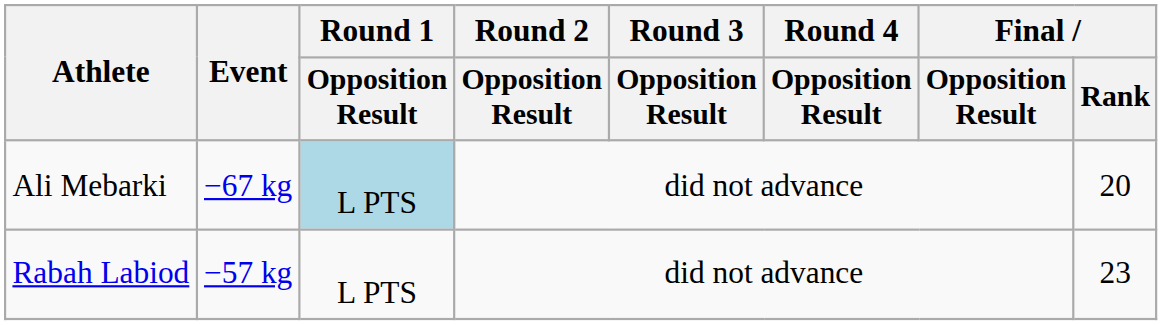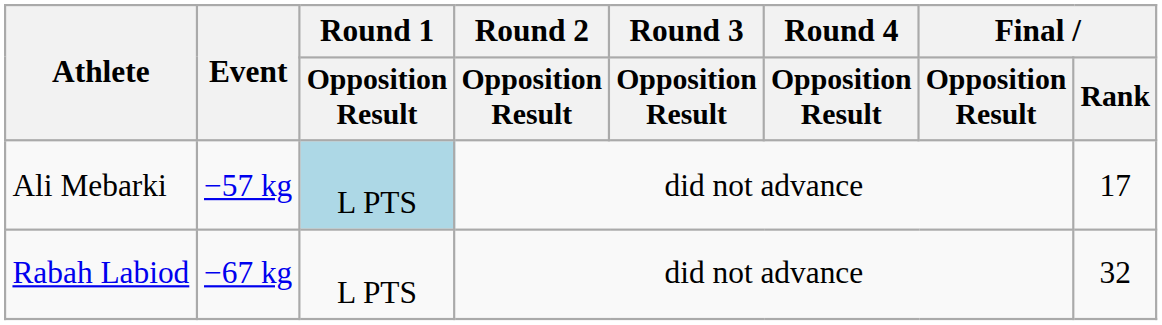 <table class="wikitable" style="font-size:90%">
 <tr>
 <th rowspan="2">Athlete</th>
 <th rowspan="2">Event</th>
 <th>Round 1</th>
 <th>Round 2</th>
 <th>Round 3</th>
 <th>Round 4</th>
 <th colspan=2>Final / </th>
 </tr>
 <tr style="font-size: 95%">
 <th>Opposition<br>Result</th>
 <th>Opposition<br>Result</th>
 <th>Opposition<br>Result</th>
 <th>Opposition<br>Result</th>
 <th>Opposition<br>Result</th>
 <th>Rank</th>
 </tr>
 <tr align=center>
 <td align=left>Ali Mebarki</td>
-<td align=left><a href='#'>−67 kg</a></td>
+<td align=left><a href='#'>−57 kg</a></td>
 <td style="background: lightblue;"><br> L PTS</td>
 <td colspan=4>did not advance</td>
-<td>20</td>
+<td>17</td>
 </tr>
 <tr align=center>
 <td align=left><a href='#'>Rabah Labiod</a></td>
-<td align=left><a href='#'>−57 kg</a></td>
+<td align=left><a href='#'>−67 kg</a></td>
 <td><br> L PTS</td>
 <td colspan=4>did not advance</td>
-<td>23</td>
+<td>32</td>
 </tr>
 </table>
